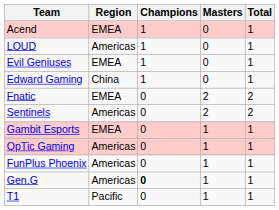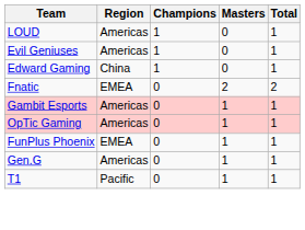 <table class="wikitable sortable">
 <tr>
 <th>Team</th>
 <th>Region</th>
 <th>Champions</th>
 <th>Masters</th>
 <th>Total</th>
-</tr>
-<tr bgcolor="#fcc">
-<td>Acend</td>
-<td>EMEA</td>
-<td>1</td>
-<td>0</td>
-<td>1</td>
 </tr>
 <tr>
 <td><a href='#'>LOUD</a></td>
 <td>Americas</td>
 <td>1</td>
 <td>0</td>
 <td>1</td>
 </tr>
 <tr>
 <td><a href='#'>Evil Geniuses</a></td>
-<td>EMEA</td>
+<td>Americas</td>
 <td>1</td>
 <td>0</td>
 <td>1</td>
 </tr>
 <tr>
 <td><a href='#'>Edward Gaming</a></td>
 <td>China</td>
 <td>1</td>
 <td>0</td>
 <td>1</td>
 </tr>
 <tr>
 <td><a href='#'>Fnatic</a></td>
 <td>EMEA</td>
 <td>0</td>
 <td>2</td>
 <td>2</td>
 </tr>
-<tr>
-<td><a href='#'>Sentinels</a></td>
-<td>Americas</td>
-<td>0</td>
-<td>2</td>
-<td>2</td>
-</tr>
 <tr bgcolor="#fcc">
 <td><a href='#'>Gambit Esports</a></td>
-<td>EMEA</td>
+<td>Americas</td>
 <td>0</td>
 <td>1</td>
 <td>1</td>
 </tr>
 <tr bgcolor="#fcc">
 <td><a href='#'>OpTic Gaming</a></td>
 <td>Americas</td>
 <td>0</td>
 <td>1</td>
 <td>1</td>
 </tr>
 <tr>
 <td><a href='#'>FunPlus Phoenix</a></td>
-<td>Americas</td>
+<td>EMEA</td>
 <td>0</td>
 <td>1</td>
 <td>1</td>
 </tr>
 <tr>
 <td><a href='#'>Gen.G</a></td>
 <td>Americas</td>
-<td><strong>0</strong></td>
+<td>0</td>
 <td>1</td>
 <td>1</td>
 </tr>
 <tr>
 <td><a href='#'>T1</a></td>
 <td>Pacific</td>
 <td>0</td>
 <td>1</td>
 <td>1</td>
 </tr>
 </table>
